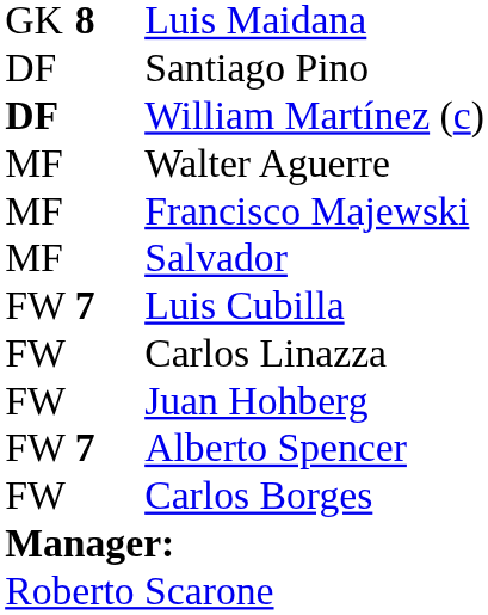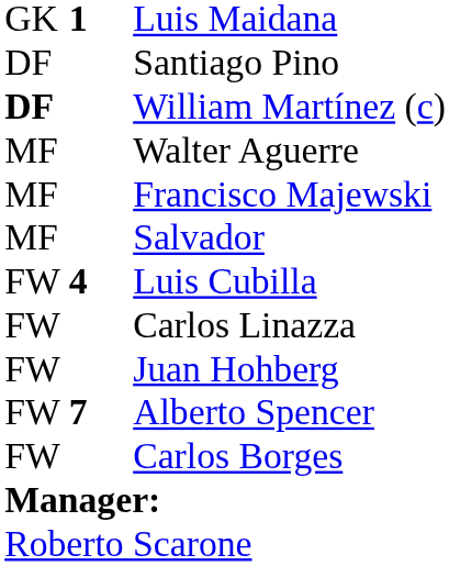 <table style="font-size: 90%" cellspacing="0" cellpadding="0" align=center>
 <tr>
 <td colspan="4"></td>
 </tr>
 <tr>
 <th width="25"></th>
 <th width="25"></th>
 </tr>
 <tr>
 <td>GK</td>
-<td><strong>8</strong></td>
+<td><strong>1</strong></td>
 <td> <a href='#'>Luis Maidana</a></td>
 <td></td>
 <td></td>
 </tr>
 <tr>
 <td>DF</td>
 <td></td>
 <td> Santiago Pino</td>
 <td></td>
 </tr>
 <tr>
 <td><strong>DF</strong></td>
 <td></td>
 <td> <a href='#'>William Martínez</a> (<a href='#'>c</a>)</td>
 </tr>
 <tr>
 <td>MF</td>
 <td></td>
 <td> Walter Aguerre</td>
 </tr>
 <tr>
 <td>MF</td>
 <td></td>
 <td> <a href='#'>Francisco Majewski</a></td>
 </tr>
 <tr>
 <td>MF</td>
 <td></td>
 <td> <a href='#'>Salvador</a></td>
 </tr>
 <tr>
 <td>FW</td>
-<td><strong>7</strong></td>
+<td><strong>4</strong></td>
 <td> <a href='#'>Luis Cubilla</a></td>
 </tr>
 <tr>
 <td>FW</td>
 <td></td>
 <td> Carlos Linazza</td>
 </tr>
 <tr>
 <td>FW</td>
 <td></td>
 <td> <a href='#'>Juan Hohberg</a></td>
 </tr>
 <tr>
 <td>FW</td>
 <td><strong>7</strong></td>
 <td> <a href='#'>Alberto Spencer</a></td>
 </tr>
 <tr>
 <td>FW</td>
 <td></td>
 <td> <a href='#'>Carlos Borges</a></td>
 </tr>
 <tr>
 <td colspan=3><strong>Manager:</strong></td>
 </tr>
 <tr>
 <td colspan=4> <a href='#'>Roberto Scarone</a></td>
 </tr>
 </table>
